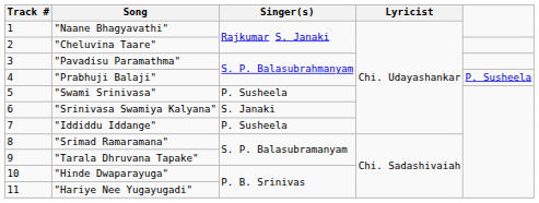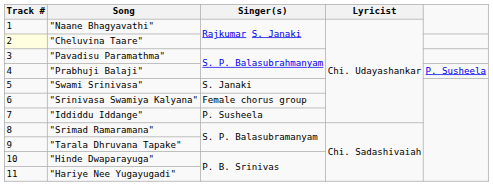 <table class="wikitable" style="font-size:95%;">
 <tr>
 <th>Track #</th>
 <th>Song</th>
 <th>Singer(s)</th>
 <th>Lyricist</th>
 </tr>
 <tr>
 <td>1</td>
 <td>"Naane Bhagyavathi"</td>
 <td rowspan=2><a href='#'>Rajkumar</a> <a href='#'>S. Janaki</a></td>
 <td rowspan=7>Chi. Udayashankar</td>
 </tr>
 <tr>
-<td>2</td>
+<td style="background: lightyellow;">2</td>
 <td>"Cheluvina Taare"</td>
 <td></td>
 </tr>
 <tr>
 <td>3</td>
 <td>"Pavadisu Paramathma"</td>
 <td rowspan=2><a href='#'>S. P. Balasubrahmanyam</a></td>
 </tr>
 <tr>
 <td>4</td>
 <td>"Prabhuji Balaji"</td>
 <td><a href='#'>P. Susheela</a></td>
 </tr>
 <tr>
 <td>5</td>
 <td>"Swami Srinivasa"</td>
-<td>P. Susheela</td>
+<td>S. Janaki</td>
 </tr>
 <tr>
 <td>6</td>
 <td>"Srinivasa Swamiya Kalyana"</td>
-<td>S. Janaki</td>
+<td>Female chorus group</td>
 </tr>
 <tr>
 <td>7</td>
 <td>"Iddiddu Iddange"</td>
 <td>P. Susheela</td>
 </tr>
 <tr>
 <td>8</td>
 <td>"Srimad Ramaramana"</td>
 <td rowspan=2>S. P. Balasubramanyam</td>
 <td rowspan=4>Chi. Sadashivaiah</td>
 </tr>
 <tr>
 <td>9</td>
 <td>"Tarala Dhruvana Tapake"</td>
 </tr>
 <tr>
 <td>10</td>
 <td>"Hinde Dwaparayuga"</td>
 <td rowspan=2>P. B. Srinivas</td>
 </tr>
 <tr>
 <td>11</td>
 <td>"Hariye Nee Yugayugadi"</td>
 </tr>
 </table>
